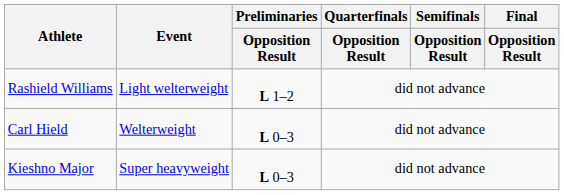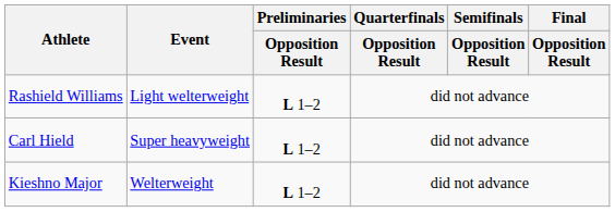 <table class="wikitable" border="1" style="font-size:90%">
 <tr>
 <th rowspan=2>Athlete</th>
 <th rowspan=2>Event</th>
 <th>Preliminaries</th>
 <th>Quarterfinals</th>
 <th>Semifinals</th>
 <th>Final</th>
 </tr>
 <tr>
 <th>Opposition<br>Result</th>
 <th>Opposition<br>Result</th>
 <th>Opposition<br>Result</th>
 <th>Opposition<br>Result</th>
 </tr>
 <tr align=center>
 <td align=left><a href='#'>Rashield Williams</a></td>
 <td align=left><a href='#'>Light welterweight</a></td>
 <td><br><strong>L</strong> 1–2</td>
 <td colspan="3">did not advance</td>
 </tr>
 <tr align=center>
 <td align=left><a href='#'>Carl Hield</a></td>
-<td align=left><a href='#'>Welterweight</a></td>
-<td><br><strong>L</strong> 0–3</td>
+<td align=left><a href='#'>Super heavyweight</a></td>
+<td><br><strong>L</strong> 1–2</td>
 <td colspan="3">did not advance</td>
 </tr>
 <tr align=center>
 <td align=left><a href='#'>Kieshno Major</a></td>
-<td align=left><a href='#'>Super heavyweight</a></td>
-<td><br><strong>L</strong> 0–3</td>
+<td align=left><a href='#'>Welterweight</a></td>
+<td><br><strong>L</strong> 1–2</td>
 <td colspan="3">did not advance</td>
 </tr>
 </table>
